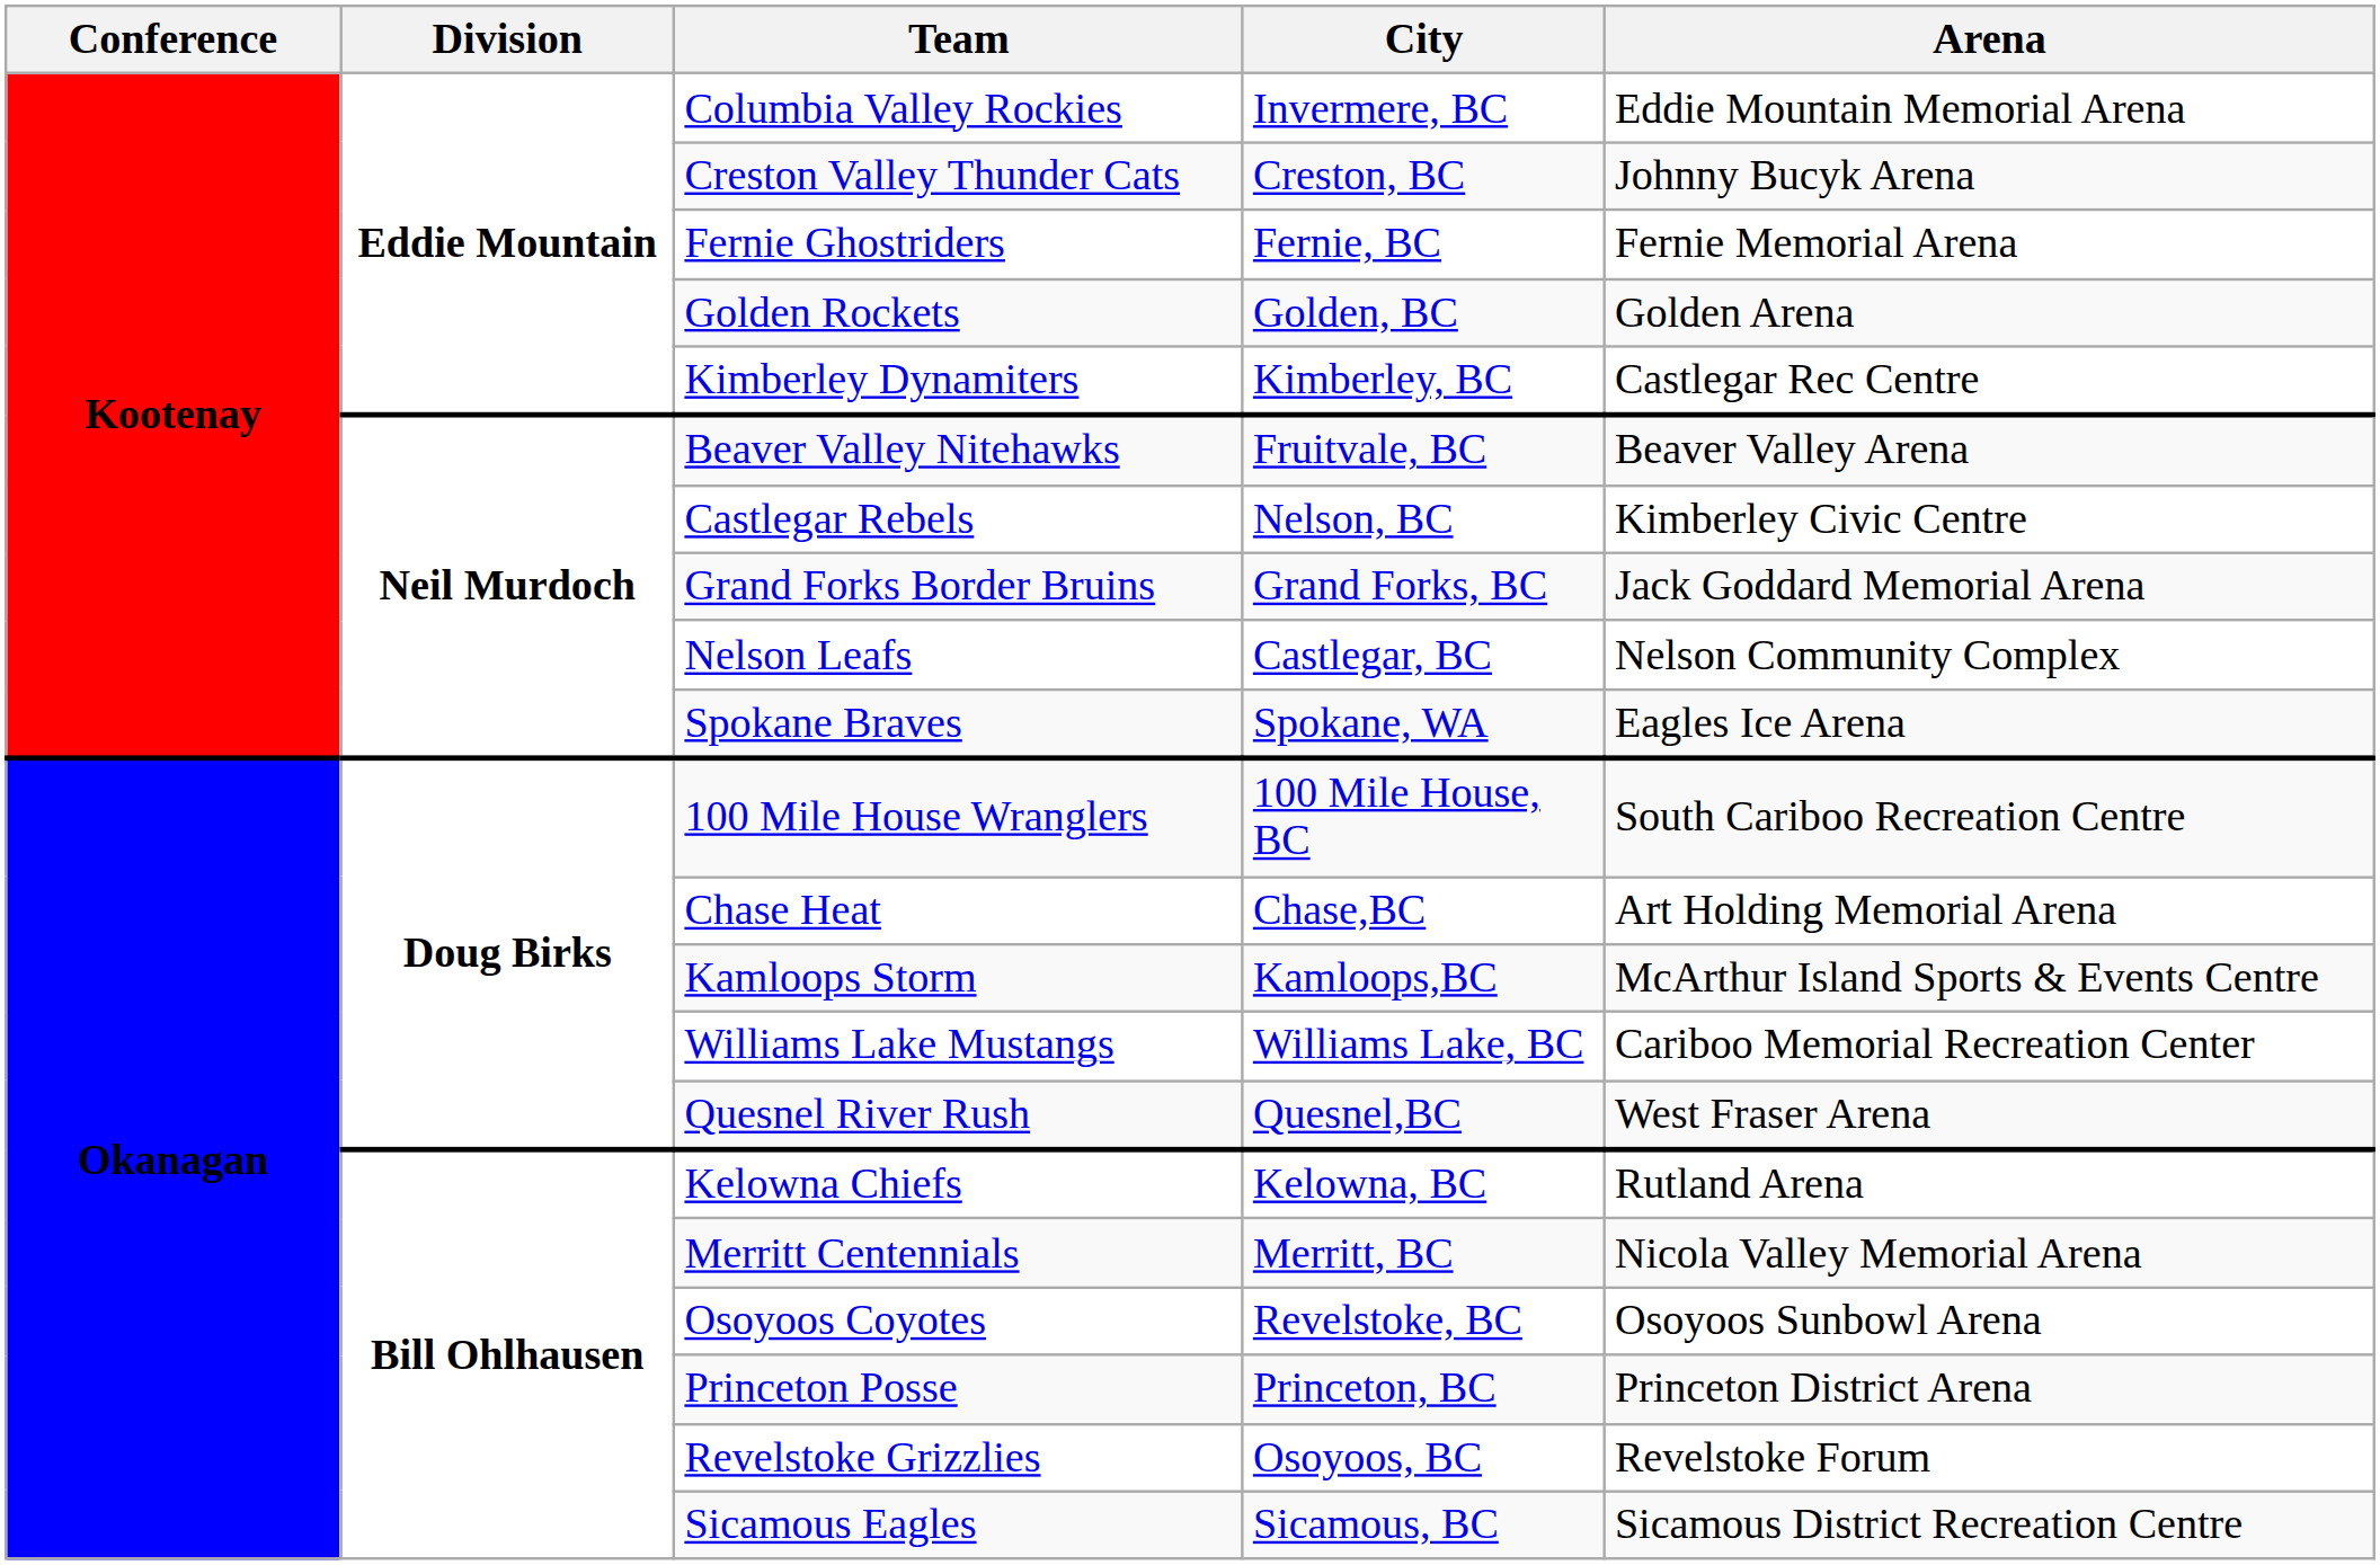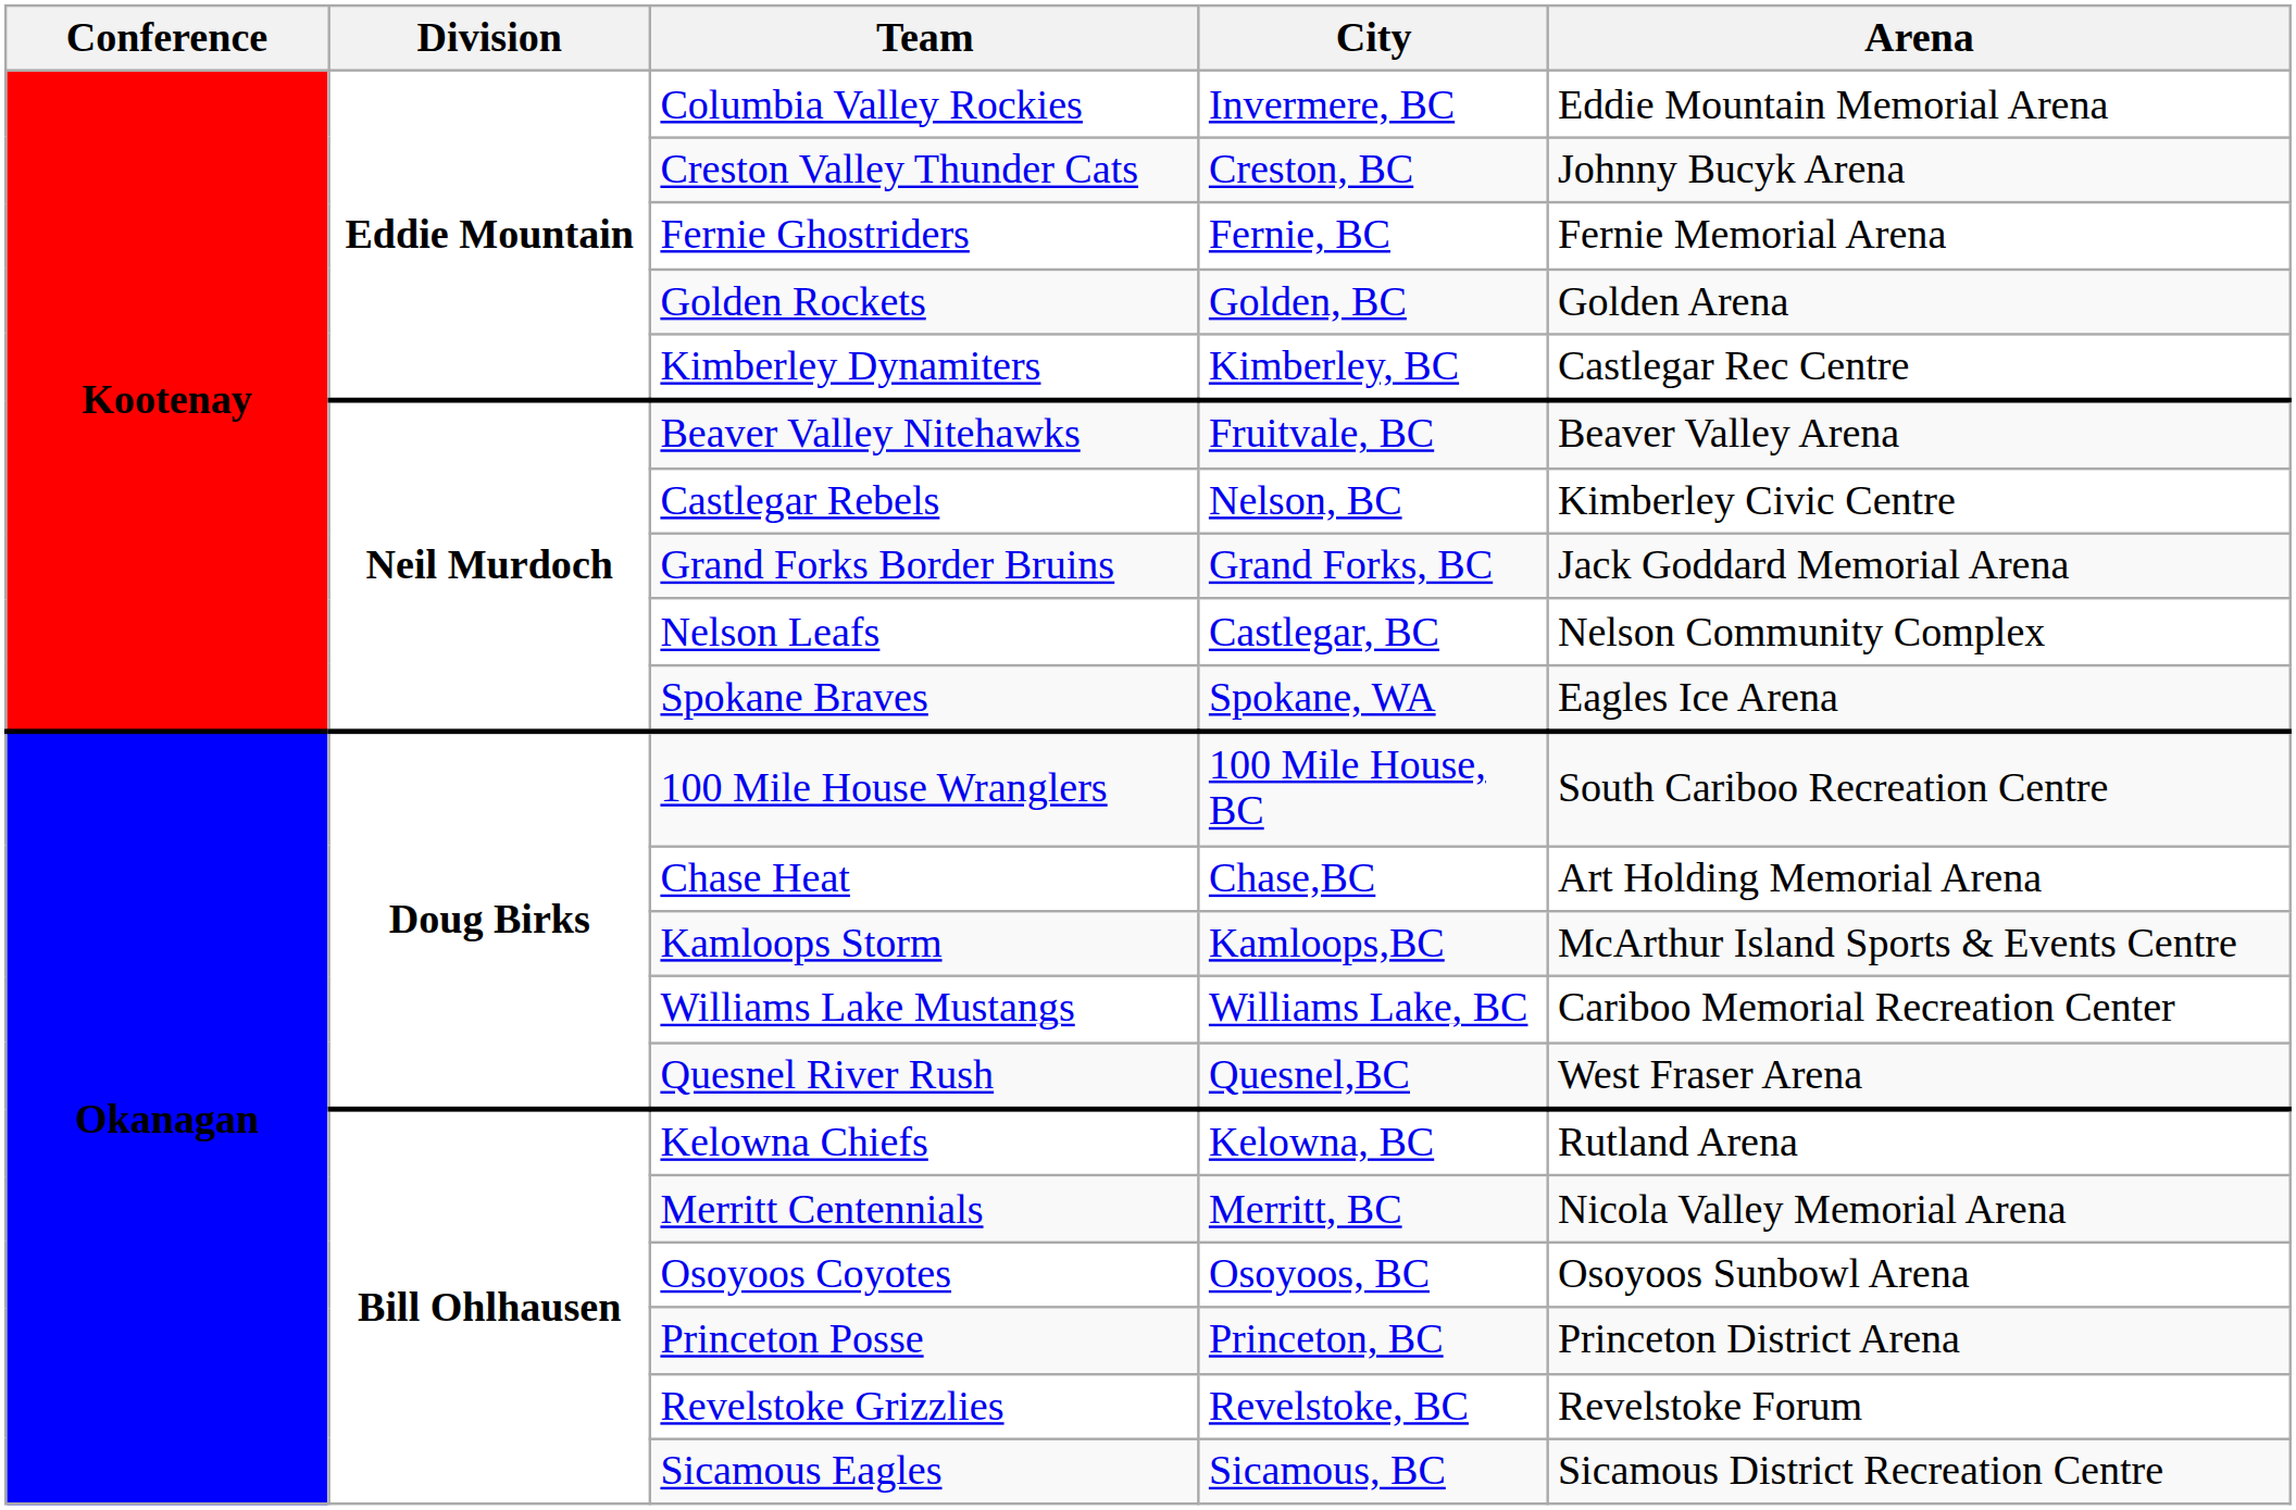 <table class="wikitable" style="width:100%; text-align:left">
 <tr>
 <th style="width:10%">Conference</th>
 <th style="width:10%">Division</th>
 <th style="width:17%">Team</th>
 <th style="width:10%">City</th>
 <th style="width:23%">Arena</th>
 </tr>
 <tr style="background:white">
 <th style="background:red" rowspan="10">Kootenay</th>
 <th rowspan="5" style="background:white" ;>Eddie Mountain</th>
 <td><a href='#'>Columbia Valley Rockies</a></td>
 <td><a href='#'>Invermere, BC</a></td>
 <td>Eddie Mountain Memorial Arena</td>
 </tr>
 <tr>
 <td><a href='#'>Creston Valley Thunder Cats</a></td>
 <td><a href='#'>Creston, BC</a></td>
 <td>Johnny Bucyk Arena</td>
 </tr>
 <tr style="background:white">
 <td><a href='#'>Fernie Ghostriders</a></td>
 <td><a href='#'>Fernie, BC</a></td>
 <td>Fernie Memorial Arena</td>
 </tr>
 <tr>
 <td><a href='#'>Golden Rockets</a></td>
 <td><a href='#'>Golden, BC</a></td>
 <td>Golden Arena</td>
 </tr>
 <tr style="background:white">
 <td><a href='#'>Kimberley Dynamiters</a></td>
 <td><a href='#'>Kimberley, BC</a></td>
 <td>Castlegar Rec Centre</td>
 </tr>
 <tr style="border-top: 2px solid black;">
 <th rowspan="5" style="background:white">Neil Murdoch</th>
 <td><a href='#'>Beaver Valley Nitehawks</a></td>
 <td><a href='#'>Fruitvale, BC</a></td>
 <td>Beaver Valley Arena</td>
 </tr>
 <tr style="background:white">
 <td><a href='#'>Castlegar Rebels</a></td>
 <td><a href='#'>Nelson, BC</a></td>
 <td>Kimberley Civic Centre</td>
 </tr>
 <tr>
 <td><a href='#'>Grand Forks Border Bruins</a></td>
 <td><a href='#'>Grand Forks, BC</a></td>
 <td>Jack Goddard Memorial Arena</td>
 </tr>
 <tr style="background:white">
 <td><a href='#'>Nelson Leafs</a></td>
 <td><a href='#'>Castlegar, BC</a></td>
 <td>Nelson Community Complex</td>
 </tr>
 <tr>
 <td><a href='#'>Spokane Braves</a></td>
 <td><a href='#'>Spokane, WA</a></td>
 <td>Eagles Ice Arena</td>
 </tr>
 <tr style="border-top: 2px solid black;">
 <th rowspan="11" style="background:blue">Okanagan</th>
 <th rowspan="5" style="border-top: 2px solid black; background:white" ;>Doug Birks</th>
 <td><a href='#'>100 Mile House Wranglers</a></td>
 <td><a href='#'>100 Mile House, BC</a></td>
 <td>South Cariboo Recreation Centre</td>
 </tr>
 <tr style="background:white">
 <td><a href='#'>Chase Heat</a></td>
 <td><a href='#'>Chase,BC</a></td>
 <td>Art Holding Memorial Arena</td>
 </tr>
 <tr>
 <td><a href='#'>Kamloops Storm</a></td>
 <td><a href='#'>Kamloops,BC</a></td>
 <td>McArthur Island Sports & Events Centre</td>
 </tr>
 <tr style="background:white">
 <td><a href='#'>Williams Lake Mustangs</a></td>
 <td><a href='#'>Williams Lake, BC</a></td>
 <td>Cariboo Memorial Recreation Center</td>
 </tr>
 <tr>
 <td><a href='#'>Quesnel River Rush</a></td>
 <td><a href='#'>Quesnel,BC</a></td>
 <td>West Fraser Arena</td>
 </tr>
 <tr style="background:white; border-top: 2px solid black;">
 <th rowspan="6"; style="background:white">Bill Ohlhausen</th>
 <td><a href='#'>Kelowna Chiefs</a></td>
 <td><a href='#'>Kelowna, BC</a></td>
 <td>Rutland Arena</td>
 </tr>
 <tr>
 <td><a href='#'>Merritt Centennials</a></td>
 <td><a href='#'>Merritt, BC</a></td>
 <td>Nicola Valley Memorial Arena</td>
 </tr>
 <tr style="background:white">
 <td><a href='#'>Osoyoos Coyotes</a></td>
-<td><a href='#'>Revelstoke, BC</a></td>
+<td><a href='#'>Osoyoos, BC</a></td>
 <td>Osoyoos Sunbowl Arena</td>
 </tr>
 <tr>
 <td><a href='#'>Princeton Posse</a></td>
 <td><a href='#'>Princeton, BC</a></td>
 <td>Princeton District Arena</td>
 </tr>
 <tr style="background:white">
 <td><a href='#'>Revelstoke Grizzlies</a></td>
-<td><a href='#'>Osoyoos, BC</a></td>
+<td><a href='#'>Revelstoke, BC</a></td>
 <td>Revelstoke Forum</td>
 </tr>
 <tr>
 <td><a href='#'>Sicamous Eagles</a></td>
 <td><a href='#'>Sicamous, BC</a></td>
 <td>Sicamous District Recreation Centre</td>
 </tr>
 </table>
